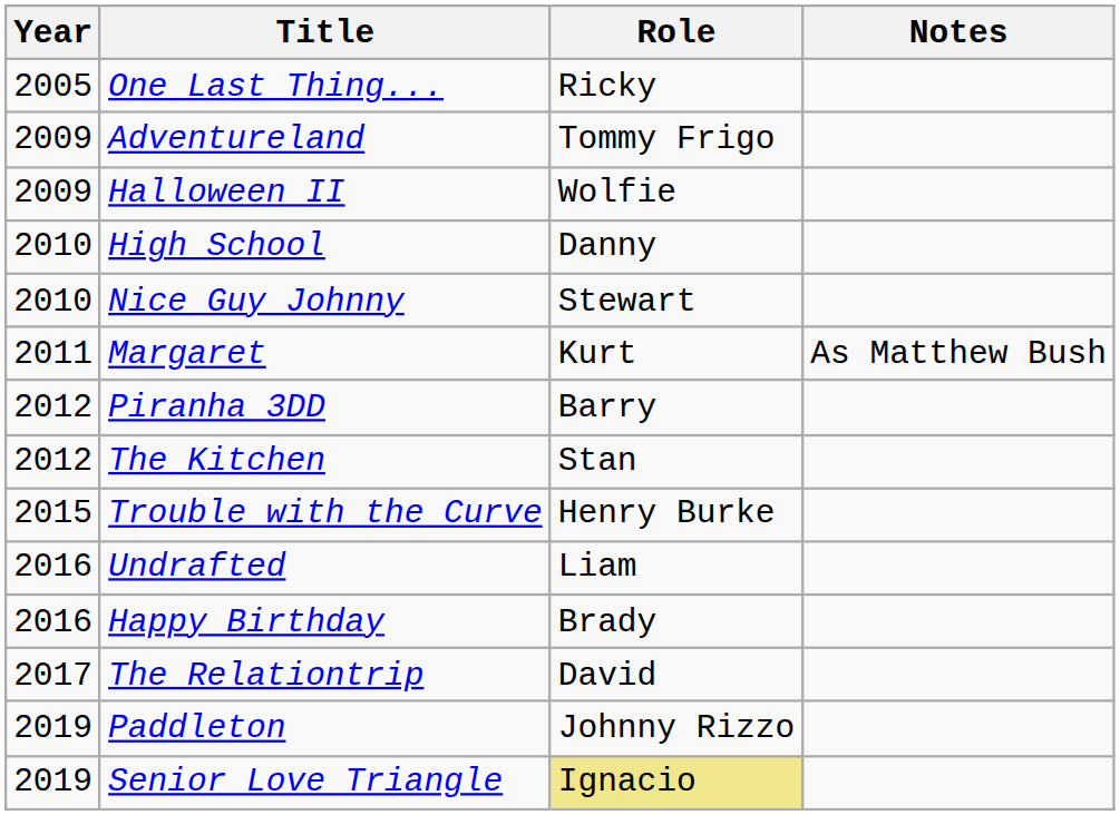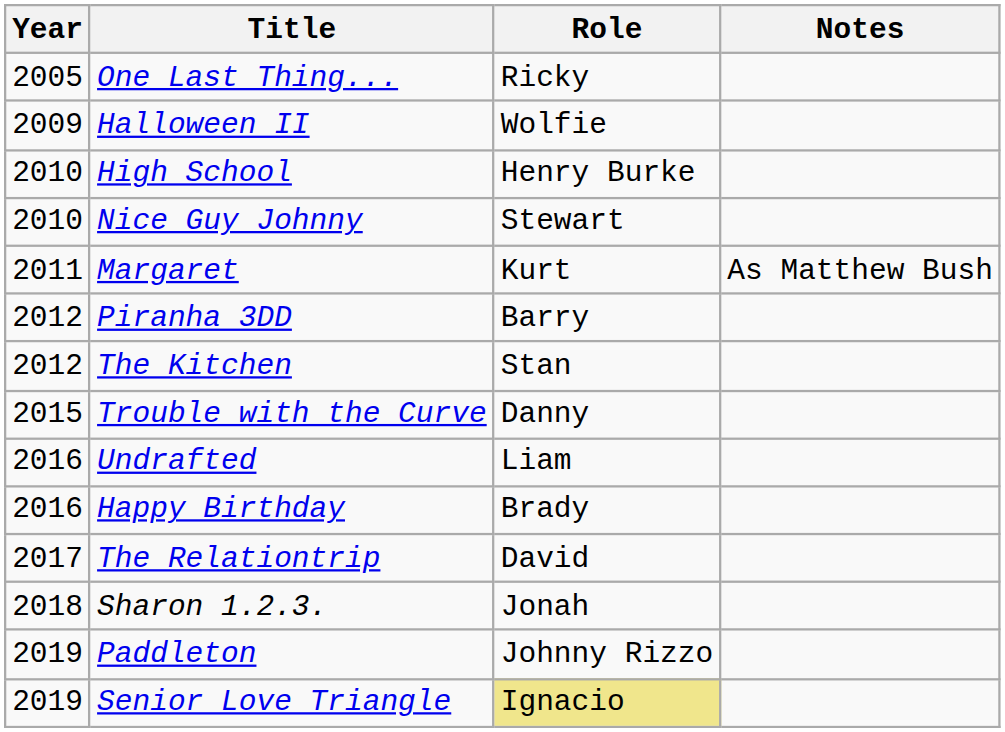 <table class="wikitable sortable">
 <tr>
 <th>Year</th>
 <th>Title</th>
 <th>Role</th>
 <th class="unsortable">Notes</th>
 </tr>
 <tr>
 <td>2005</td>
 <td><em><a href='#'>One Last Thing...</a></em></td>
 <td>Ricky</td>
 <td></td>
 </tr>
 <tr>
 <td>2009</td>
-<td><em><a href='#'>Adventureland</a></em></td>
-<td>Tommy Frigo</td>
-<td></td>
-</tr>
-<tr>
-<td>2009</td>
 <td><em><a href='#'>Halloween II</a></em></td>
 <td>Wolfie</td>
 <td></td>
 </tr>
 <tr>
 <td>2010</td>
 <td><em><a href='#'>High School</a></em></td>
-<td>Danny</td>
+<td>Henry Burke</td>
 <td></td>
 </tr>
 <tr>
 <td>2010</td>
 <td><em><a href='#'>Nice Guy Johnny</a></em></td>
 <td>Stewart</td>
 <td></td>
 </tr>
 <tr>
 <td>2011</td>
 <td><em><a href='#'>Margaret</a></em></td>
 <td>Kurt</td>
 <td>As Matthew Bush</td>
 </tr>
 <tr>
 <td>2012</td>
 <td><em><a href='#'>Piranha 3DD</a></em></td>
 <td>Barry</td>
 <td></td>
 </tr>
 <tr>
 <td>2012</td>
 <td><em><a href='#'>The Kitchen</a></em></td>
 <td>Stan</td>
 <td></td>
 </tr>
 <tr>
 <td>2015</td>
 <td><em><a href='#'>Trouble with the Curve</a></em></td>
-<td>Henry Burke</td>
+<td>Danny</td>
 <td></td>
 </tr>
 <tr>
 <td>2016</td>
 <td><em><a href='#'>Undrafted</a></em></td>
 <td>Liam</td>
 <td></td>
 </tr>
 <tr>
 <td>2016</td>
 <td><em><a href='#'>Happy Birthday</a></em></td>
 <td>Brady</td>
 <td></td>
 </tr>
 <tr>
 <td>2017</td>
 <td><em><a href='#'>The Relationtrip</a></em></td>
 <td>David</td>
 <td></td>
 </tr>
 <tr>
+<td>2018</td>
+<td><em>Sharon 1.2.3.</em></td>
+<td>Jonah</td>
+<td></td>
+</tr>
+<tr>
 <td>2019</td>
 <td><em><a href='#'>Paddleton</a></em></td>
 <td>Johnny Rizzo</td>
 <td></td>
 </tr>
 <tr>
 <td>2019</td>
 <td><a href='#'><em>Senior Love Triangle</em></a></td>
 <td style="background: khaki;">Ignacio</td>
 <td></td>
 </tr>
 </table>
